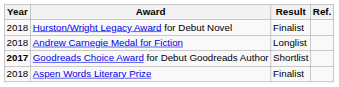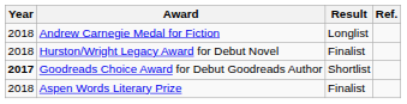 <table class="wikitable">
 <tr>
 <th>Year</th>
 <th>Award</th>
 <th>Result</th>
 <th>Ref.</th>
 </tr>
 <tr>
 <td>2018</td>
-<td><a href='#'>Hurston/Wright Legacy Award</a> for Debut Novel</td>
-<td>Finalist</td>
+<td><a href='#'>Andrew Carnegie Medal for Fiction</a></td>
+<td>Longlist</td>
 <td></td>
 </tr>
 <tr>
 <td>2018</td>
-<td><a href='#'>Andrew Carnegie Medal for Fiction</a></td>
-<td>Longlist</td>
+<td><a href='#'>Hurston/Wright Legacy Award</a> for Debut Novel</td>
+<td>Finalist</td>
 <td></td>
 </tr>
 <tr>
 <td><strong>2017</strong></td>
 <td><a href='#'>Goodreads Choice Award</a> for Debut Goodreads Author</td>
 <td>Shortlist</td>
 <td></td>
 </tr>
 <tr>
 <td>2018</td>
 <td><a href='#'>Aspen Words Literary Prize</a></td>
 <td>Finalist</td>
 <td></td>
 </tr>
 </table>
